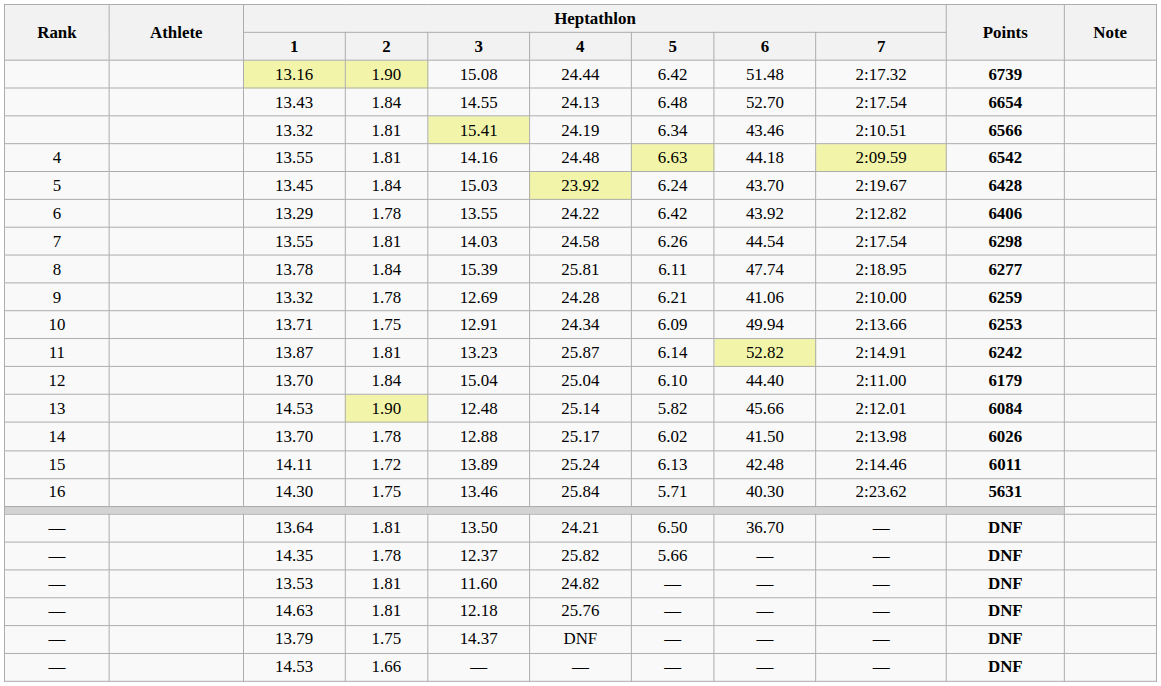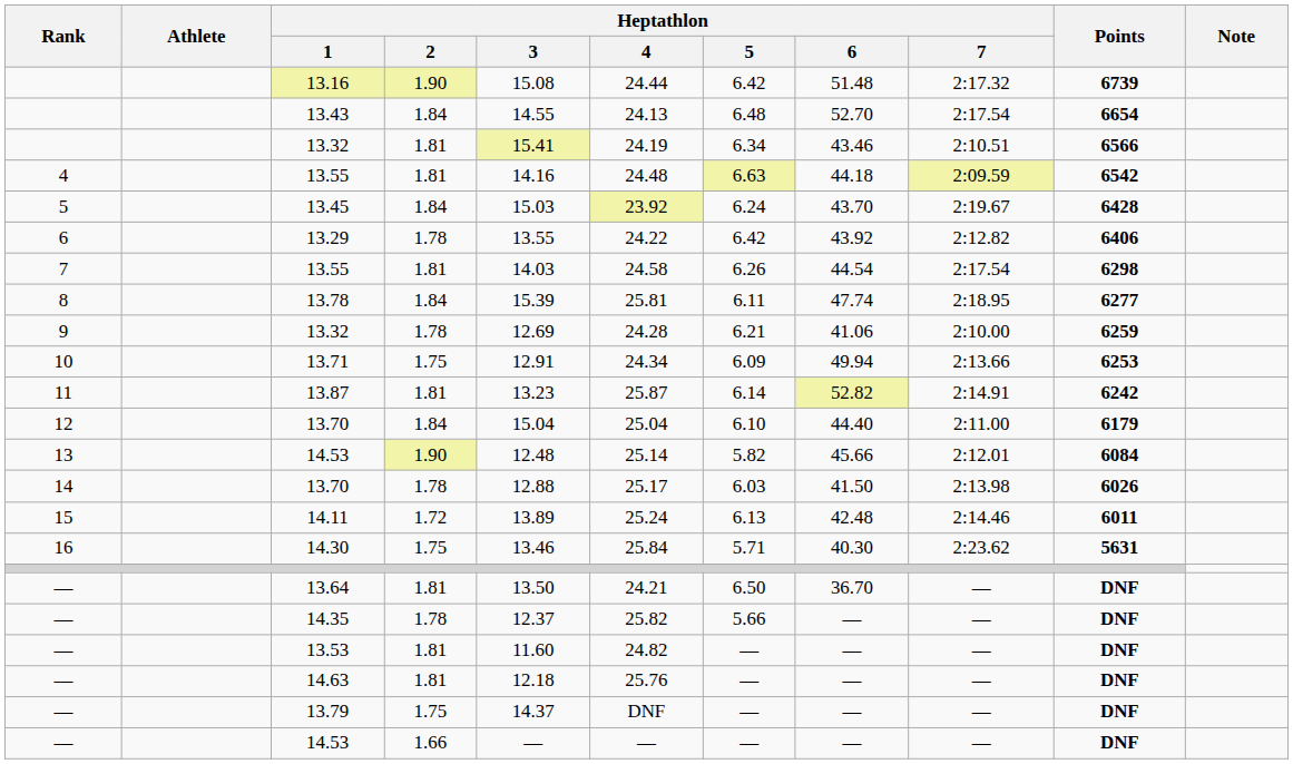 <table class="wikitable" style=" text-align:center; font-size:110%;" width="95%">
 <tr>
 <th rowspan="2">Rank</th>
 <th rowspan="2">Athlete</th>
 <th colspan="7">Heptathlon</th>
 <th rowspan="2">Points</th>
 <th rowspan="2">Note</th>
 </tr>
 <tr>
 <th>1</th>
 <th>2</th>
 <th>3</th>
 <th>4</th>
 <th>5</th>
 <th>6</th>
 <th>7</th>
 </tr>
 <tr>
 <td></td>
 <td align=left></td>
 <td bgcolor=#F2F5A9>13.16</td>
 <td bgcolor=#F2F5A9>1.90</td>
 <td>15.08</td>
 <td>24.44</td>
 <td>6.42</td>
 <td>51.48</td>
 <td>2:17.32</td>
 <td><strong>6739</strong></td>
 <td></td>
 </tr>
 <tr>
 <td></td>
 <td align=left></td>
 <td>13.43</td>
 <td>1.84</td>
 <td>14.55</td>
 <td>24.13</td>
 <td>6.48</td>
 <td>52.70</td>
 <td>2:17.54</td>
 <td><strong>6654</strong></td>
 <td></td>
 </tr>
 <tr>
 <td></td>
 <td align=left></td>
 <td>13.32</td>
 <td>1.81</td>
 <td bgcolor=#F2F5A9>15.41</td>
 <td>24.19</td>
 <td>6.34</td>
 <td>43.46</td>
 <td>2:10.51</td>
 <td><strong>6566</strong></td>
 <td></td>
 </tr>
 <tr>
 <td>4</td>
 <td align=left></td>
 <td>13.55</td>
 <td>1.81</td>
 <td>14.16</td>
 <td>24.48</td>
 <td bgcolor=#F2F5A9>6.63</td>
 <td>44.18</td>
 <td bgcolor=#F2F5A9>2:09.59</td>
 <td><strong>6542</strong></td>
 <td></td>
 </tr>
 <tr>
 <td>5</td>
 <td align=left></td>
 <td>13.45</td>
 <td>1.84</td>
 <td>15.03</td>
 <td bgcolor=#F2F5A9>23.92</td>
 <td>6.24</td>
 <td>43.70</td>
 <td>2:19.67</td>
 <td><strong>6428</strong></td>
 <td></td>
 </tr>
 <tr>
 <td>6</td>
 <td align=left></td>
 <td>13.29</td>
 <td>1.78</td>
 <td>13.55</td>
 <td>24.22</td>
 <td>6.42</td>
 <td>43.92</td>
 <td>2:12.82</td>
 <td><strong>6406</strong></td>
 <td></td>
 </tr>
 <tr>
 <td>7</td>
 <td align=left></td>
 <td>13.55</td>
 <td>1.81</td>
 <td>14.03</td>
 <td>24.58</td>
 <td>6.26</td>
 <td>44.54</td>
 <td>2:17.54</td>
 <td><strong>6298</strong></td>
 <td></td>
 </tr>
 <tr>
 <td>8</td>
 <td align=left></td>
 <td>13.78</td>
 <td>1.84</td>
 <td>15.39</td>
 <td>25.81</td>
 <td>6.11</td>
 <td>47.74</td>
 <td>2:18.95</td>
 <td><strong>6277</strong></td>
 <td></td>
 </tr>
 <tr>
 <td>9</td>
 <td align=left></td>
 <td>13.32</td>
 <td>1.78</td>
 <td>12.69</td>
 <td>24.28</td>
 <td>6.21</td>
 <td>41.06</td>
 <td>2:10.00</td>
 <td><strong>6259</strong></td>
 <td></td>
 </tr>
 <tr>
 <td>10</td>
 <td align=left></td>
 <td>13.71</td>
 <td>1.75</td>
 <td>12.91</td>
 <td>24.34</td>
 <td>6.09</td>
 <td>49.94</td>
 <td>2:13.66</td>
 <td><strong>6253</strong></td>
 <td></td>
 </tr>
 <tr>
 <td>11</td>
 <td align=left></td>
 <td>13.87</td>
 <td>1.81</td>
 <td>13.23</td>
 <td>25.87</td>
 <td>6.14</td>
 <td bgcolor=#F2F5A9>52.82</td>
 <td>2:14.91</td>
 <td><strong>6242</strong></td>
 <td></td>
 </tr>
 <tr>
 <td>12</td>
 <td align=left></td>
 <td>13.70</td>
 <td>1.84</td>
 <td>15.04</td>
 <td>25.04</td>
 <td>6.10</td>
 <td>44.40</td>
 <td>2:11.00</td>
 <td><strong>6179</strong></td>
 <td></td>
 </tr>
 <tr>
 <td>13</td>
 <td align=left></td>
 <td>14.53</td>
 <td bgcolor=#F2F5A9>1.90</td>
 <td>12.48</td>
 <td>25.14</td>
 <td>5.82</td>
 <td>45.66</td>
 <td>2:12.01</td>
 <td><strong>6084</strong></td>
 <td></td>
 </tr>
 <tr>
 <td>14</td>
 <td align=left></td>
 <td>13.70</td>
 <td>1.78</td>
 <td>12.88</td>
 <td>25.17</td>
-<td>6.02</td>
+<td>6.03</td>
 <td>41.50</td>
 <td>2:13.98</td>
 <td><strong>6026</strong></td>
 <td></td>
 </tr>
 <tr>
 <td>15</td>
 <td align=left></td>
 <td>14.11</td>
 <td>1.72</td>
 <td>13.89</td>
 <td>25.24</td>
 <td>6.13</td>
 <td>42.48</td>
 <td>2:14.46</td>
 <td><strong>6011</strong></td>
 <td></td>
 </tr>
 <tr>
 <td>16</td>
 <td align=left></td>
 <td>14.30</td>
 <td>1.75</td>
 <td>13.46</td>
 <td>25.84</td>
 <td>5.71</td>
 <td>40.30</td>
 <td>2:23.62</td>
 <td><strong>5631</strong></td>
 <td></td>
 </tr>
 <tr>
 <td colspan=10 bgcolor=lightgray></td>
 </tr>
 <tr>
 <td>—</td>
 <td align=left></td>
 <td>13.64</td>
 <td>1.81</td>
 <td>13.50</td>
 <td>24.21</td>
 <td>6.50</td>
 <td>36.70</td>
 <td>—</td>
 <td><strong>DNF </strong></td>
 <td></td>
 </tr>
 <tr>
 <td>—</td>
 <td align=left></td>
 <td>14.35</td>
 <td>1.78</td>
 <td>12.37</td>
 <td>25.82</td>
 <td>5.66</td>
 <td>—</td>
 <td>—</td>
 <td><strong>DNF </strong></td>
 <td></td>
 </tr>
 <tr>
 <td>—</td>
 <td align=left></td>
 <td>13.53</td>
 <td>1.81</td>
 <td>11.60</td>
 <td>24.82</td>
 <td>—</td>
 <td>—</td>
 <td>—</td>
 <td><strong>DNF </strong></td>
 <td></td>
 </tr>
 <tr>
 <td>—</td>
 <td align=left></td>
 <td>14.63</td>
 <td>1.81</td>
 <td>12.18</td>
 <td>25.76</td>
 <td>—</td>
 <td>—</td>
 <td>—</td>
 <td><strong>DNF </strong></td>
 <td></td>
 </tr>
 <tr>
 <td>—</td>
 <td align=left></td>
 <td>13.79</td>
 <td>1.75</td>
 <td>14.37</td>
 <td>DNF</td>
 <td>—</td>
 <td>—</td>
 <td>—</td>
 <td><strong>DNF </strong></td>
 <td></td>
 </tr>
 <tr>
 <td>—</td>
 <td align=left></td>
 <td>14.53</td>
 <td>1.66</td>
 <td>—</td>
 <td>—</td>
 <td>—</td>
 <td>—</td>
 <td>—</td>
 <td><strong>DNF </strong></td>
 <td></td>
 </tr>
 </table>
